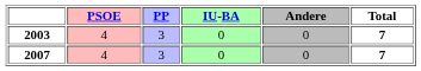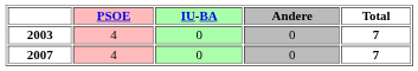 <table border="1"  style="width:40%; margin:auto;">
 <tr>
 <th></th>
 <th style="background:#fbb; text-align:center;"><a href='#'>PSOE</a></th>
-<th style="background:#bbf; text-align:center;"><a href='#'>PP</a></th>
 <th style="background:#afa; text-align:center;"><a href='#'>IU</a>-<a href='#'>BA</a></th>
 <th style="background:#bbb; text-align:center;">Andere</th>
 <th style="text-align:center;">Total</th>
 </tr>
 <tr style="text-align:center;">
 <td><strong>2003</strong></td>
 <td style="background:#fbb; text-align:center;">4</td>
-<td style="background:#bbf; text-align:center;">3</td>
 <td style="background:#afa; text-align:center;">0</td>
 <td style="background:#bbb; text-align:center;">0</td>
 <td style="text-align:center;"><strong>7</strong></td>
 </tr>
 <tr style="text-align:center;">
 <td><strong>2007</strong></td>
 <td style="background:#fbb; text-align:center;">4</td>
-<td style="background:#bbf; text-align:center;">3</td>
 <td style="background:#afa; text-align:center;">0</td>
 <td style="background:#bbb; text-align:center;">0</td>
 <td style="text-align:center;"><strong>7</strong></td>
 </tr>
 </table>
